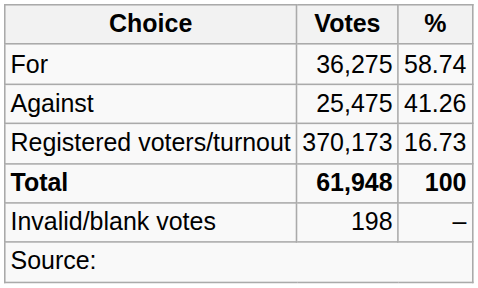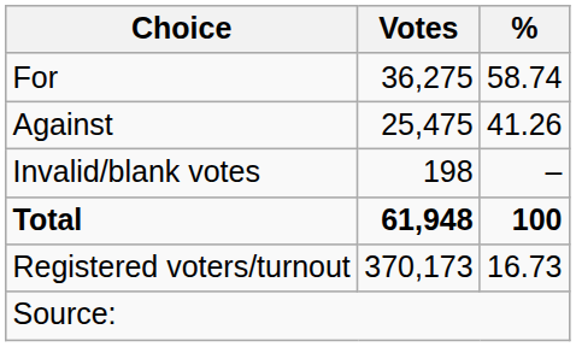 <table class=wikitable style=text-align:right>
 <tr>
 <th>Choice</th>
 <th>Votes</th>
 <th>%</th>
 </tr>
 <tr>
 <td align=left>For</td>
 <td>36,275</td>
 <td>58.74</td>
 </tr>
 <tr>
 <td align=left>Against</td>
 <td>25,475</td>
 <td>41.26</td>
 </tr>
 <tr>
-<td align=left>Registered voters/turnout</td>
-<td>370,173</td>
-<td>16.73</td>
+<td align=left>Invalid/blank votes</td>
+<td>198</td>
+<td>–</td>
 </tr>
 <tr>
 <td align=left><strong>Total</strong></td>
 <td><strong>61,948</strong></td>
 <td><strong>100</strong></td>
 </tr>
 <tr>
-<td align=left>Invalid/blank votes</td>
-<td>198</td>
-<td>–</td>
+<td align=left>Registered voters/turnout</td>
+<td>370,173</td>
+<td>16.73</td>
 </tr>
 <tr>
 <td align=left colspan=3>Source: </td>
 </tr>
 </table>
